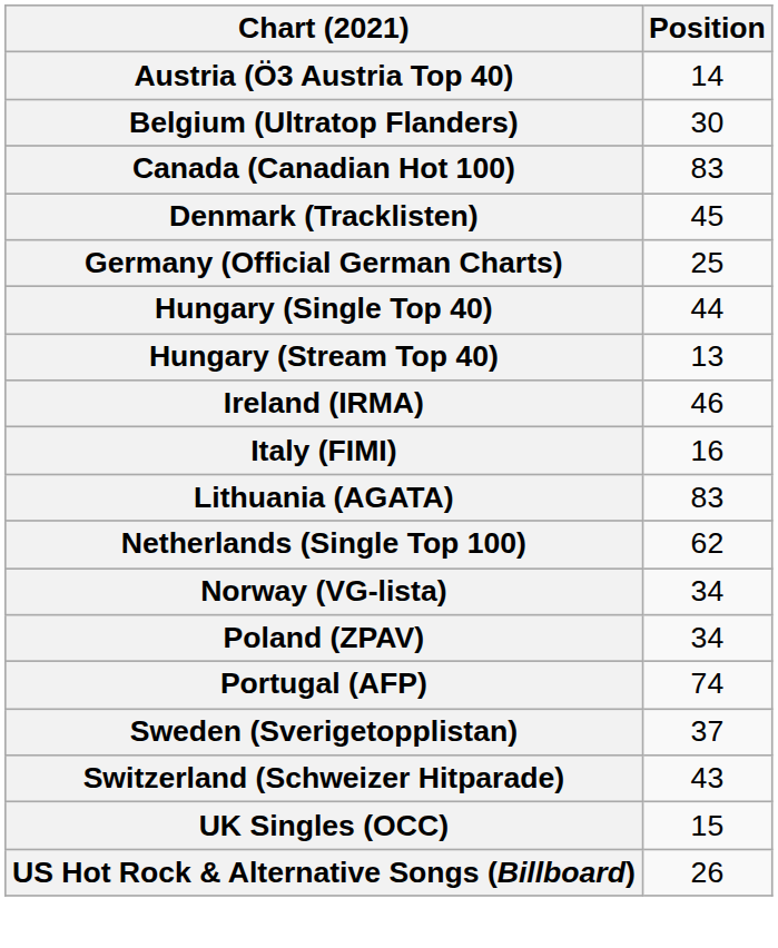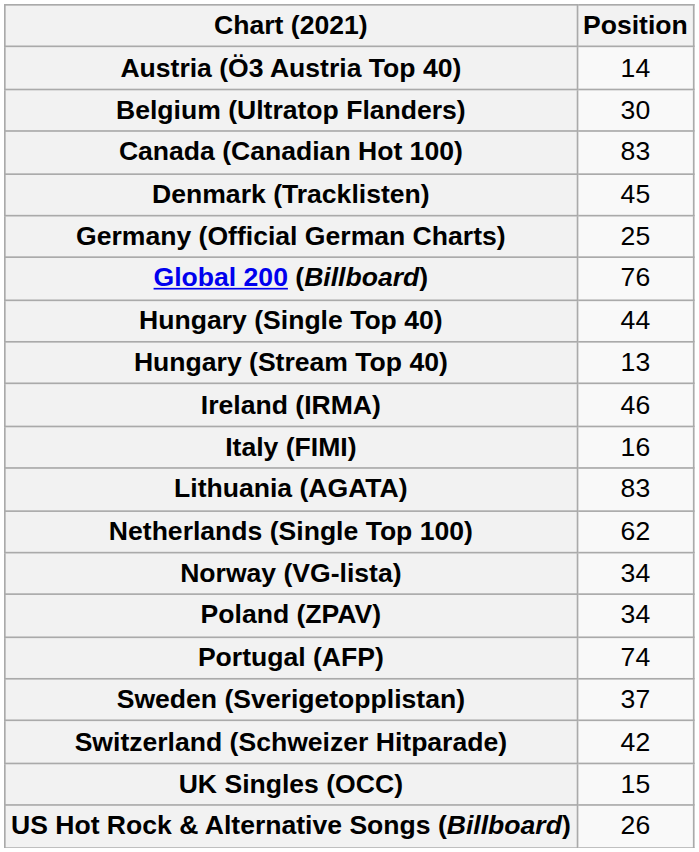 <table class="wikitable sortable plainrowheaders" style="text-align:center">
 <tr>
 <th scope="col">Chart (2021)</th>
 <th scope="col">Position</th>
 </tr>
 <tr>
 <th scope="row">Austria (Ö3 Austria Top 40)</th>
 <td>14</td>
 </tr>
 <tr>
 <th scope="row">Belgium (Ultratop Flanders)</th>
 <td>30</td>
 </tr>
 <tr>
 <th scope="row">Canada (Canadian Hot 100)</th>
 <td>83</td>
 </tr>
 <tr>
 <th scope="row">Denmark (Tracklisten)</th>
 <td>45</td>
 </tr>
 <tr>
 <th scope="row">Germany (Official German Charts)</th>
 <td>25</td>
+</tr>
+<tr>
+<th scope="row"><a href='#'>Global 200</a> (<em>Billboard</em>)</th>
+<td>76</td>
 </tr>
 <tr>
 <th scope="row">Hungary (Single Top 40)</th>
 <td>44</td>
 </tr>
 <tr>
 <th scope="row">Hungary (Stream Top 40)</th>
 <td>13</td>
 </tr>
 <tr>
 <th scope="row">Ireland (IRMA)</th>
 <td>46</td>
 </tr>
 <tr>
 <th scope="row">Italy (FIMI)</th>
 <td>16</td>
 </tr>
 <tr>
 <th scope="row">Lithuania (AGATA)</th>
 <td>83</td>
 </tr>
 <tr>
 <th scope="row">Netherlands (Single Top 100)</th>
 <td>62</td>
 </tr>
 <tr>
 <th scope="row">Norway (VG-lista)</th>
 <td>34</td>
 </tr>
 <tr>
 <th scope="row">Poland (ZPAV)</th>
 <td>34</td>
 </tr>
 <tr>
 <th scope="row">Portugal (AFP)</th>
 <td>74</td>
 </tr>
 <tr>
 <th scope="row">Sweden (Sverigetopplistan)</th>
 <td>37</td>
 </tr>
 <tr>
 <th scope="row">Switzerland (Schweizer Hitparade)</th>
-<td>43</td>
+<td>42</td>
 </tr>
 <tr>
 <th scope="row">UK Singles (OCC)</th>
 <td>15</td>
 </tr>
 <tr>
 <th scope="row">US Hot Rock & Alternative Songs (<em>Billboard</em>)</th>
 <td>26</td>
 </tr>
 </table>
